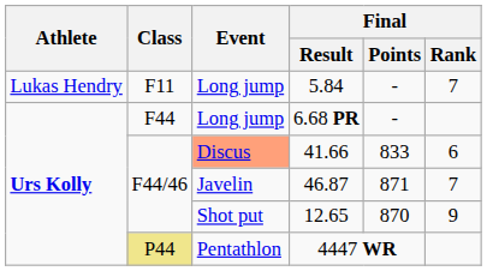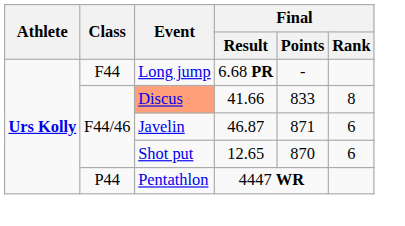 <table class=wikitable style="font-size:90%">
 <tr>
 <th rowspan="2">Athlete</th>
 <th rowspan="2">Class</th>
 <th rowspan="2">Event</th>
 <th colspan="3">Final</th>
 </tr>
 <tr>
 <th>Result</th>
 <th>Points</th>
 <th>Rank</th>
-</tr>
-<tr>
-<td><a href='#'>Lukas Hendry</a></td>
-<td style="text-align:center;">F11</td>
-<td><a href='#'>Long jump</a></td>
-<td style="text-align:center;">5.84</td>
-<td style="text-align:center;">-</td>
-<td style="text-align:center;">7</td>
 </tr>
 <tr>
 <td rowspan="5"><strong><a href='#'>Urs Kolly</a></strong></td>
 <td style="text-align:center;">F44</td>
 <td><a href='#'>Long jump</a></td>
 <td style="text-align:center;">6.68 <strong>PR</strong></td>
 <td style="text-align:center;">-</td>
 <td style="text-align:center;"></td>
 </tr>
 <tr>
 <td rowspan="3" style="text-align:center;">F44/46</td>
 <td style="background: lightsalmon;"><a href='#'>Discus</a></td>
 <td style="text-align:center;">41.66</td>
 <td style="text-align:center;">833</td>
-<td style="text-align:center;">6</td>
+<td style="text-align:center;">8</td>
 </tr>
 <tr>
 <td><a href='#'>Javelin</a></td>
 <td style="text-align:center;">46.87</td>
 <td style="text-align:center;">871</td>
-<td style="text-align:center;">7</td>
+<td style="text-align:center;">6</td>
 </tr>
 <tr>
 <td><a href='#'>Shot put</a></td>
 <td style="text-align:center;">12.65</td>
 <td style="text-align:center;">870</td>
-<td style="text-align:center;">9</td>
+<td style="text-align:center;">6</td>
 </tr>
 <tr>
-<td style="background: khaki; text-align:center;">P44</td>
+<td style="text-align:center;">P44</td>
 <td><a href='#'>Pentathlon</a></td>
 <td style="text-align:center;" colspan="2">4447 <strong>WR</strong></td>
 <td style="text-align:center;"></td>
 </tr>
 </table>
